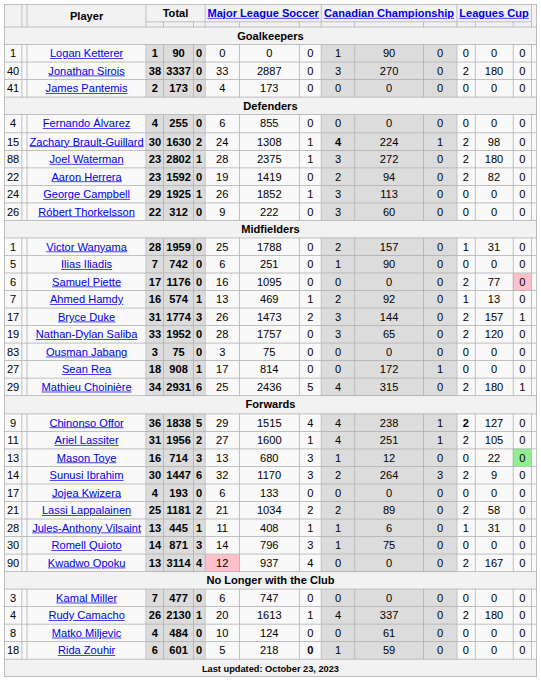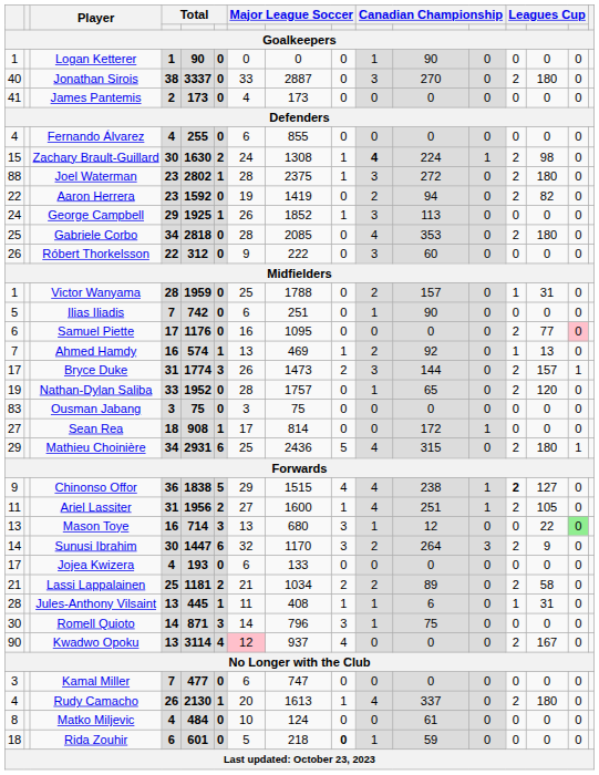 <table class="wikitable sortable alternance" Style="text-align:  center;font-size:95%">
 <tr>
 <th rowspan="2"></th>
 <th rowspan="2"></th>
 <th rowspan="2">Player</th>
 <th colspan="3">Total</th>
 <th colspan="3"><a href='#'>Major League Soccer</a></th>
 <th colspan="3"><a href='#'>Canadian Championship</a></th>
 <th colspan="3"><a href='#'>Leagues Cup</a></th>
 <th rowspan="2"></th>
 </tr>
 <tr>
 <th></th>
 <th></th>
 <th></th>
 <th></th>
 <th></th>
 <th></th>
 <th></th>
 <th></th>
 <th></th>
 <th></th>
 <th></th>
 <th></th>
 </tr>
 <tr>
 <th colspan="16">Goalkeepers</th>
 </tr>
 <tr>
 <td>1</td>
 <td></td>
 <td><a href='#'>Logan Ketterer</a></td>
 <td style="background:#DCDCDC"><strong>1</strong> </td>
 <td style="background:#DCDCDC"><strong>90</strong> </td>
 <td style="background:#DCDCDC"><strong>0</strong> </td>
 <td>0 </td>
 <td>0 </td>
 <td>0 </td>
 <td style="background:#DCDCDC">1 </td>
 <td style="background:#DCDCDC">90 </td>
 <td style="background:#DCDCDC">0 </td>
 <td>0 </td>
 <td>0 </td>
 <td>0 </td>
 <td></td>
 </tr>
 <tr>
 <td>40</td>
 <td></td>
 <td><a href='#'>Jonathan Sirois</a></td>
 <td style="background:#DCDCDC"><strong>38</strong> </td>
 <td style="background:#DCDCDC"><strong>3337</strong> </td>
 <td style="background:#DCDCDC"><strong>0</strong> </td>
 <td>33 </td>
 <td>2887 </td>
 <td>0 </td>
 <td style="background:#DCDCDC">3 </td>
 <td style="background:#DCDCDC">270 </td>
 <td style="background:#DCDCDC">0 </td>
 <td>2 </td>
 <td>180 </td>
 <td>0 </td>
 <td></td>
 </tr>
 <tr>
 <td>41</td>
 <td></td>
 <td><a href='#'>James Pantemis</a></td>
 <td style="background:#DCDCDC"><strong>2</strong> </td>
 <td style="background:#DCDCDC"><strong>173</strong> </td>
 <td style="background:#DCDCDC"><strong>0</strong> </td>
 <td>4 </td>
 <td>173 </td>
 <td>0 </td>
 <td style="background:#DCDCDC">0 </td>
 <td style="background:#DCDCDC">0 </td>
 <td style="background:#DCDCDC">0 </td>
 <td>0 </td>
 <td>0 </td>
 <td>0 </td>
 <td></td>
 </tr>
 <tr>
 <th colspan="16">Defenders</th>
 </tr>
 <tr>
 <td>4</td>
 <td></td>
 <td><a href='#'>Fernando Álvarez</a></td>
 <td style="background:#DCDCDC"><strong>4</strong> </td>
 <td style="background:#DCDCDC"><strong>255</strong> </td>
 <td style="background:#DCDCDC"><strong>0</strong> </td>
 <td>6 </td>
 <td>855 </td>
 <td>0 </td>
 <td style="background:#DCDCDC">0 </td>
 <td style="background:#DCDCDC">0 </td>
 <td style="background:#DCDCDC">0 </td>
 <td>0 </td>
 <td>0 </td>
 <td>0 </td>
 <td></td>
 </tr>
 <tr>
 <td>15</td>
 <td></td>
 <td><a href='#'>Zachary Brault-Guillard</a></td>
 <td style="background:#DCDCDC"><strong>30</strong> </td>
 <td style="background:#DCDCDC"><strong>1630</strong> </td>
 <td style="background:#DCDCDC"><strong>2</strong> </td>
 <td>24 </td>
 <td>1308 </td>
 <td>1 </td>
 <td style="background:#DCDCDC"><strong>4 </strong></td>
 <td style="background:#DCDCDC">224 </td>
 <td style="background:#DCDCDC">1 </td>
 <td>2 </td>
 <td>98 </td>
 <td>0 </td>
 <td></td>
 </tr>
 <tr>
 <td>88</td>
 <td></td>
 <td><a href='#'>Joel Waterman</a></td>
 <td style="background:#DCDCDC"><strong>23</strong> </td>
 <td style="background:#DCDCDC"><strong>2802</strong> </td>
 <td style="background:#DCDCDC"><strong>1</strong> </td>
 <td>28 </td>
 <td>2375 </td>
 <td>1 </td>
 <td style="background:#DCDCDC">3 </td>
 <td style="background:#DCDCDC">272 </td>
 <td style="background:#DCDCDC">0 </td>
 <td>2 </td>
 <td>180 </td>
 <td>0 </td>
 <td></td>
 </tr>
 <tr>
 <td>22</td>
 <td></td>
 <td><a href='#'>Aaron Herrera</a></td>
 <td style="background:#DCDCDC"><strong>23</strong> </td>
 <td style="background:#DCDCDC"><strong>1592</strong> </td>
 <td style="background:#DCDCDC"><strong>0</strong> </td>
 <td>19 </td>
 <td>1419 </td>
 <td>0 </td>
 <td style="background:#DCDCDC">2 </td>
 <td style="background:#DCDCDC">94 </td>
 <td style="background:#DCDCDC">0 </td>
 <td>2 </td>
 <td>82 </td>
 <td>0 </td>
 <td></td>
 </tr>
 <tr>
 <td>24</td>
 <td></td>
 <td><a href='#'>George Campbell</a></td>
 <td style="background:#DCDCDC"><strong>29</strong> </td>
 <td style="background:#DCDCDC"><strong>1925</strong> </td>
 <td style="background:#DCDCDC"><strong>1</strong> </td>
 <td>26 </td>
 <td>1852 </td>
 <td>1 </td>
 <td style="background:#DCDCDC">3 </td>
 <td style="background:#DCDCDC">113 </td>
 <td style="background:#DCDCDC">0 </td>
 <td>0 </td>
 <td>0 </td>
 <td>0 </td>
 <td></td>
 </tr>
 <tr>
+<td>25</td>
+<td></td>
+<td><a href='#'>Gabriele Corbo</a></td>
+<td style="background:#DCDCDC"><strong>34</strong> </td>
+<td style="background:#DCDCDC"><strong>2818</strong> </td>
+<td style="background:#DCDCDC"><strong>0</strong> </td>
+<td>28 </td>
+<td>2085 </td>
+<td>0 </td>
+<td style="background:#DCDCDC">4 </td>
+<td style="background:#DCDCDC">353 </td>
+<td style="background:#DCDCDC">0 </td>
+<td>2 </td>
+<td>180 </td>
+<td>0 </td>
+<td></td>
+</tr>
+<tr>
 <td>26</td>
 <td></td>
 <td><a href='#'>Róbert Thorkelsson</a></td>
 <td style="background:#DCDCDC"><strong>22</strong> </td>
 <td style="background:#DCDCDC"><strong>312</strong> </td>
 <td style="background:#DCDCDC"><strong>0</strong> </td>
 <td>9 </td>
 <td>222 </td>
 <td>0 </td>
 <td style="background:#DCDCDC">3 </td>
 <td style="background:#DCDCDC">60 </td>
 <td style="background:#DCDCDC">0 </td>
 <td>0 </td>
 <td>0 </td>
 <td>0 </td>
 <td></td>
 </tr>
 <tr>
 <th colspan="16">Midfielders</th>
 </tr>
 <tr>
 <td>1</td>
 <td></td>
 <td><a href='#'>Victor Wanyama</a></td>
 <td style="background:#DCDCDC"><strong>28</strong> </td>
 <td style="background:#DCDCDC"><strong>1959</strong> </td>
 <td style="background:#DCDCDC"><strong>0</strong> </td>
 <td>25 </td>
 <td>1788 </td>
 <td>0 </td>
 <td style="background:#DCDCDC">2 </td>
 <td style="background:#DCDCDC">157 </td>
 <td style="background:#DCDCDC">0 </td>
 <td>1 </td>
 <td>31 </td>
 <td>0 </td>
 <td></td>
 </tr>
 <tr>
 <td>5</td>
 <td></td>
 <td><a href='#'>Ilias Iliadis</a></td>
 <td style="background:#DCDCDC"><strong>7</strong> </td>
 <td style="background:#DCDCDC"><strong>742</strong> </td>
 <td style="background:#DCDCDC"><strong>0</strong> </td>
 <td>6 </td>
 <td>251 </td>
 <td>0 </td>
 <td style="background:#DCDCDC">1 </td>
 <td style="background:#DCDCDC">90 </td>
 <td style="background:#DCDCDC">0 </td>
 <td>0 </td>
 <td>0 </td>
 <td>0 </td>
 <td></td>
 </tr>
 <tr>
 <td>6</td>
 <td></td>
 <td><a href='#'>Samuel Piette</a></td>
 <td style="background:#DCDCDC"><strong>17</strong> </td>
 <td style="background:#DCDCDC"><strong>1176</strong> </td>
 <td style="background:#DCDCDC"><strong>0</strong> </td>
 <td>16 </td>
 <td>1095 </td>
 <td>0 </td>
 <td style="background:#DCDCDC">0 </td>
 <td style="background:#DCDCDC">0 </td>
 <td style="background:#DCDCDC">0 </td>
 <td>2 </td>
 <td>77 </td>
 <td style="background: pink;">0 </td>
 <td></td>
 </tr>
 <tr>
 <td>7</td>
 <td></td>
 <td><a href='#'>Ahmed Hamdy</a></td>
 <td style="background:#DCDCDC"><strong>16</strong> </td>
 <td style="background:#DCDCDC"><strong>574</strong> </td>
 <td style="background:#DCDCDC"><strong>1</strong> </td>
 <td>13 </td>
 <td>469 </td>
 <td>1 </td>
 <td style="background:#DCDCDC">2 </td>
 <td style="background:#DCDCDC">92 </td>
 <td style="background:#DCDCDC">0 </td>
 <td>1 </td>
 <td>13 </td>
 <td>0 </td>
 <td></td>
 </tr>
 <tr>
 <td>17</td>
 <td></td>
 <td><a href='#'>Bryce Duke</a></td>
 <td style="background:#DCDCDC"><strong>31</strong> </td>
 <td style="background:#DCDCDC"><strong>1774</strong> </td>
 <td style="background:#DCDCDC"><strong>3</strong> </td>
 <td>26 </td>
 <td>1473 </td>
 <td>2 </td>
 <td style="background:#DCDCDC">3 </td>
 <td style="background:#DCDCDC">144 </td>
 <td style="background:#DCDCDC">0 </td>
 <td>2 </td>
 <td>157 </td>
 <td>1 </td>
 <td></td>
 </tr>
 <tr>
 <td>19</td>
 <td></td>
 <td><a href='#'>Nathan-Dylan Saliba</a></td>
 <td style="background:#DCDCDC"><strong>33</strong> </td>
 <td style="background:#DCDCDC"><strong>1952</strong> </td>
 <td style="background:#DCDCDC"><strong>0</strong> </td>
 <td>28 </td>
 <td>1757 </td>
 <td>0 </td>
-<td style="background:#DCDCDC">3 </td>
+<td style="background:#DCDCDC">1 </td>
 <td style="background:#DCDCDC">65 </td>
 <td style="background:#DCDCDC">0 </td>
 <td>2 </td>
 <td>120 </td>
 <td>0 </td>
 <td></td>
 </tr>
 <tr>
 <td>83</td>
 <td></td>
 <td><a href='#'>Ousman Jabang</a></td>
 <td style="background:#DCDCDC"><strong>3</strong> </td>
 <td style="background:#DCDCDC"><strong>75</strong> </td>
 <td style="background:#DCDCDC"><strong>0</strong> </td>
 <td>3 </td>
 <td>75 </td>
 <td>0 </td>
 <td style="background:#DCDCDC">0 </td>
 <td style="background:#DCDCDC">0 </td>
 <td style="background:#DCDCDC">0 </td>
 <td>0 </td>
 <td>0 </td>
 <td>0 </td>
 <td></td>
 </tr>
 <tr>
 <td>27</td>
 <td></td>
 <td><a href='#'>Sean Rea</a></td>
 <td style="background:#DCDCDC"><strong>18</strong> </td>
 <td style="background:#DCDCDC"><strong>908</strong> </td>
 <td style="background:#DCDCDC"><strong>1</strong> </td>
 <td>17 </td>
 <td>814 </td>
 <td>0 </td>
 <td style="background:#DCDCDC">0 </td>
 <td style="background:#DCDCDC">172 </td>
 <td style="background:#DCDCDC">1 </td>
 <td>0 </td>
 <td>0 </td>
 <td>0 </td>
 <td></td>
 </tr>
 <tr>
 <td>29</td>
 <td></td>
 <td><a href='#'>Mathieu Choinière</a></td>
 <td style="background:#DCDCDC"><strong>34</strong> </td>
 <td style="background:#DCDCDC"><strong>2931</strong> </td>
 <td style="background:#DCDCDC"><strong>6</strong> </td>
 <td>25 </td>
 <td>2436 </td>
 <td>5 </td>
 <td style="background:#DCDCDC">4 </td>
 <td style="background:#DCDCDC">315 </td>
 <td style="background:#DCDCDC">0 </td>
 <td>2 </td>
 <td>180 </td>
 <td>1 </td>
 <td></td>
 </tr>
 <tr>
 <th colspan="16">Forwards</th>
 </tr>
 <tr>
 <td>9</td>
 <td></td>
 <td><a href='#'>Chinonso Offor</a></td>
 <td style="background:#DCDCDC"><strong>36</strong> </td>
 <td style="background:#DCDCDC"><strong>1838</strong> </td>
 <td style="background:#DCDCDC"><strong>5</strong> </td>
 <td>29 </td>
 <td>1515 </td>
 <td>4 </td>
 <td style="background:#DCDCDC">4 </td>
 <td style="background:#DCDCDC">238 </td>
 <td style="background:#DCDCDC">1 </td>
 <td><strong>2 </strong></td>
 <td>127 </td>
 <td>0 </td>
 <td></td>
 </tr>
 <tr>
 <td>11</td>
 <td></td>
 <td><a href='#'>Ariel Lassiter</a></td>
 <td style="background:#DCDCDC"><strong>31</strong> </td>
 <td style="background:#DCDCDC"><strong>1956</strong> </td>
 <td style="background:#DCDCDC"><strong>2</strong> </td>
 <td>27 </td>
 <td>1600 </td>
 <td>1 </td>
 <td style="background:#DCDCDC">4 </td>
 <td style="background:#DCDCDC">251 </td>
 <td style="background:#DCDCDC">1 </td>
 <td>2 </td>
 <td>105 </td>
 <td>0 </td>
 <td></td>
 </tr>
 <tr>
 <td>13</td>
 <td></td>
 <td><a href='#'>Mason Toye</a></td>
 <td style="background:#DCDCDC"><strong>16</strong> </td>
 <td style="background:#DCDCDC"><strong>714</strong> </td>
 <td style="background:#DCDCDC"><strong>3</strong> </td>
 <td>13 </td>
 <td>680 </td>
 <td>3 </td>
 <td style="background:#DCDCDC">1 </td>
 <td style="background:#DCDCDC">12 </td>
 <td style="background:#DCDCDC">0 </td>
 <td>0 </td>
 <td>22 </td>
 <td style="background: lightgreen;">0 </td>
 <td></td>
 </tr>
 <tr>
 <td>14</td>
 <td></td>
 <td><a href='#'>Sunusi Ibrahim</a></td>
 <td style="background:#DCDCDC"><strong>30</strong> </td>
 <td style="background:#DCDCDC"><strong>1447</strong> </td>
 <td style="background:#DCDCDC"><strong>6</strong> </td>
 <td>32 </td>
 <td>1170 </td>
 <td>3 </td>
 <td style="background:#DCDCDC">2 </td>
 <td style="background:#DCDCDC">264 </td>
 <td style="background:#DCDCDC">3 </td>
 <td>2 </td>
 <td>9 </td>
 <td>0 </td>
 <td></td>
 </tr>
 <tr>
 <td>17</td>
 <td></td>
 <td><a href='#'>Jojea Kwizera</a></td>
 <td style="background:#DCDCDC"><strong>4</strong> </td>
 <td style="background:#DCDCDC"><strong>193</strong> </td>
 <td style="background:#DCDCDC"><strong>0</strong> </td>
 <td>6 </td>
 <td>133 </td>
 <td>0 </td>
 <td style="background:#DCDCDC">0 </td>
 <td style="background:#DCDCDC">0 </td>
 <td style="background:#DCDCDC">0 </td>
 <td>0 </td>
 <td>0 </td>
 <td>0 </td>
 <td></td>
 </tr>
 <tr>
 <td>21</td>
 <td></td>
 <td><a href='#'>Lassi Lappalainen</a></td>
 <td style="background:#DCDCDC"><strong>25</strong> </td>
 <td style="background:#DCDCDC"><strong>1181</strong> </td>
 <td style="background:#DCDCDC"><strong>2</strong> </td>
 <td>21 </td>
 <td>1034 </td>
 <td>2 </td>
 <td style="background:#DCDCDC">2 </td>
 <td style="background:#DCDCDC">89 </td>
 <td style="background:#DCDCDC">0 </td>
 <td>2 </td>
 <td>58 </td>
 <td>0 </td>
 <td></td>
 </tr>
 <tr>
 <td>28</td>
 <td></td>
 <td><a href='#'>Jules-Anthony Vilsaint</a></td>
 <td style="background:#DCDCDC"><strong>13</strong> </td>
 <td style="background:#DCDCDC"><strong>445</strong> </td>
 <td style="background:#DCDCDC"><strong>1</strong> </td>
 <td>11 </td>
 <td>408 </td>
 <td>1 </td>
 <td style="background:#DCDCDC">1 </td>
 <td style="background:#DCDCDC">6 </td>
 <td style="background:#DCDCDC">0 </td>
 <td>1 </td>
 <td>31 </td>
 <td>0 </td>
 <td></td>
 </tr>
 <tr>
 <td>30</td>
 <td></td>
 <td><a href='#'>Romell Quioto</a></td>
 <td style="background:#DCDCDC"><strong>14</strong> </td>
 <td style="background:#DCDCDC"><strong>871</strong> </td>
 <td style="background:#DCDCDC"><strong>3</strong> </td>
 <td>14 </td>
 <td>796 </td>
 <td>3 </td>
 <td style="background:#DCDCDC">1 </td>
 <td style="background:#DCDCDC">75 </td>
 <td style="background:#DCDCDC">0 </td>
 <td>0 </td>
 <td>0 </td>
 <td>0 </td>
 <td></td>
 </tr>
 <tr>
 <td>90</td>
 <td></td>
 <td><a href='#'>Kwadwo Opoku</a></td>
 <td style="background:#DCDCDC"><strong>13</strong> </td>
 <td style="background:#DCDCDC"><strong>3114</strong> </td>
 <td style="background:#DCDCDC"><strong>4</strong> </td>
 <td style="background: pink;">12 </td>
 <td>937 </td>
 <td>4 </td>
 <td style="background:#DCDCDC">0 </td>
 <td style="background:#DCDCDC">0 </td>
 <td style="background:#DCDCDC">0 </td>
 <td>2 </td>
 <td>167 </td>
 <td>0 </td>
 <td></td>
 </tr>
 <tr>
 <th colspan="16">No Longer with the Club</th>
 </tr>
 <tr>
 <td>3</td>
 <td></td>
 <td><a href='#'>Kamal Miller</a></td>
 <td style="background:#DCDCDC"><strong>7</strong> </td>
 <td style="background:#DCDCDC"><strong>477</strong> </td>
 <td style="background:#DCDCDC"><strong>0</strong> </td>
 <td>6 </td>
 <td>747 </td>
 <td>0 </td>
 <td style="background:#DCDCDC">0 </td>
 <td style="background:#DCDCDC">0 </td>
 <td style="background:#DCDCDC">0 </td>
 <td>0 </td>
 <td>0 </td>
 <td>0 </td>
 <td></td>
 </tr>
 <tr>
 <td>4</td>
 <td></td>
 <td><a href='#'>Rudy Camacho</a></td>
 <td style="background:#DCDCDC"><strong>26</strong> </td>
 <td style="background:#DCDCDC"><strong>2130</strong> </td>
 <td style="background:#DCDCDC"><strong>1</strong> </td>
 <td>20 </td>
 <td>1613 </td>
 <td>1 </td>
 <td style="background:#DCDCDC">4 </td>
 <td style="background:#DCDCDC">337 </td>
 <td style="background:#DCDCDC">0 </td>
 <td>2 </td>
 <td>180 </td>
 <td>0 </td>
 <td></td>
 </tr>
 <tr>
 <td>8</td>
 <td></td>
 <td><a href='#'>Matko Miljevic</a></td>
 <td style="background:#DCDCDC"><strong>4</strong> </td>
 <td style="background:#DCDCDC"><strong>484</strong> </td>
 <td style="background:#DCDCDC"><strong>0</strong> </td>
 <td>10 </td>
 <td>124 </td>
 <td>0 </td>
 <td style="background:#DCDCDC">0 </td>
 <td style="background:#DCDCDC">61 </td>
 <td style="background:#DCDCDC">0 </td>
 <td>0 </td>
 <td>0 </td>
 <td>0 </td>
 <td></td>
 </tr>
 <tr>
 <td>18</td>
 <td></td>
 <td><a href='#'>Rida Zouhir</a></td>
 <td style="background:#DCDCDC"><strong>6</strong> </td>
 <td style="background:#DCDCDC"><strong>601</strong> </td>
 <td style="background:#DCDCDC"><strong>0</strong> </td>
 <td>5 </td>
 <td>218 </td>
 <td><strong>0 </strong></td>
 <td style="background:#DCDCDC">1 </td>
 <td style="background:#DCDCDC">59 </td>
 <td style="background:#DCDCDC">0 </td>
 <td>0 </td>
 <td>0 </td>
 <td>0 </td>
 <td></td>
 </tr>
 <tr>
 <th colspan="16"><small>Last updated: October 23, 2023</small></th>
 </tr>
 </table>
